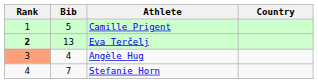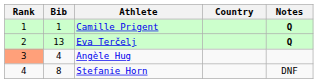 <table class="wikitable" style="text-align:center;width: 50%;">
 <tr>
 <th>Rank</th>
 <th>Bib</th>
 <th>Athlete</th>
 <th>Country</th>
+<th>Notes</th>
 </tr>
 <tr bgcolor=ccffcc>
 <td>1</td>
-<td>5</td>
+<td>1</td>
 <td align=left><a href='#'>Camille Prigent</a></td>
 <td align=left></td>
+<td><strong>Q</strong></td>
 </tr>
 <tr bgcolor=ccffcc>
-<td><strong>2</strong></td>
+<td>2</td>
 <td>13</td>
 <td align=left><a href='#'>Eva Terčelj</a></td>
 <td align=left></td>
+<td><strong>Q</strong></td>
 </tr>
 <tr>
 <td style="background: lightsalmon;">3</td>
 <td>4</td>
 <td align=left><a href='#'>Angèle Hug</a></td>
 <td align=left></td>
+<td></td>
 </tr>
 <tr>
 <td>4</td>
-<td>7</td>
+<td>8</td>
 <td align=left><a href='#'>Stefanie Horn</a></td>
 <td align=left></td>
+<td>DNF</td>
 </tr>
 </table>
